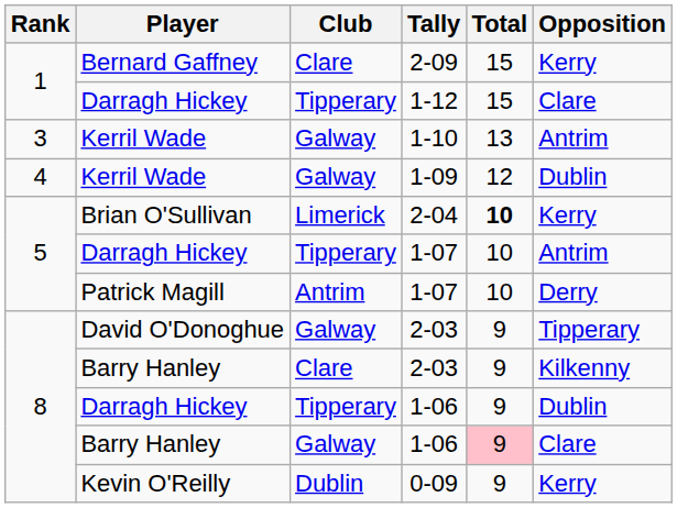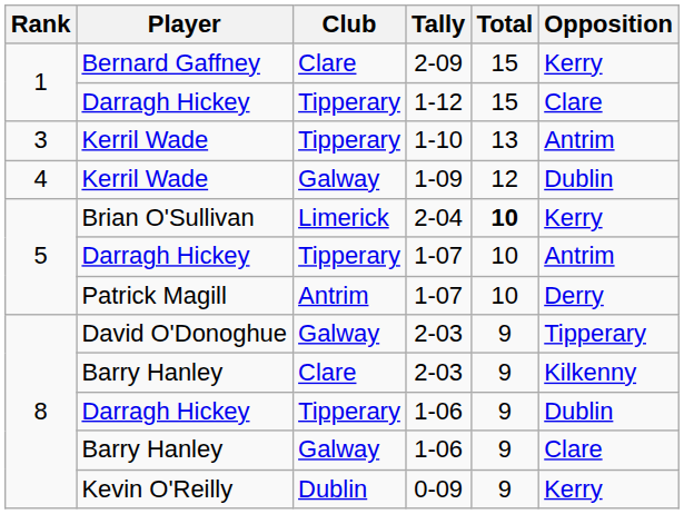 <table class="wikitable">
 <tr>
 <th>Rank</th>
 <th>Player</th>
 <th>Club</th>
 <th>Tally</th>
 <th>Total</th>
 <th>Opposition</th>
 </tr>
 <tr>
 <td rowspan="2" style="text-align:center;">1</td>
 <td><a href='#'>Bernard Gaffney</a></td>
 <td><a href='#'>Clare</a></td>
 <td align=center>2-09</td>
 <td align=center>15</td>
 <td><a href='#'>Kerry</a></td>
 </tr>
 <tr>
 <td><a href='#'>Darragh Hickey</a></td>
 <td><a href='#'>Tipperary</a></td>
 <td align=center>1-12</td>
 <td align=center>15</td>
 <td><a href='#'>Clare</a></td>
 </tr>
 <tr>
 <td rowspan="1" style="text-align:center;">3</td>
 <td><a href='#'>Kerril Wade</a></td>
-<td><a href='#'>Galway</a></td>
+<td><a href='#'>Tipperary</a></td>
 <td align=center>1-10</td>
 <td align=center>13</td>
 <td><a href='#'>Antrim</a></td>
 </tr>
 <tr>
 <td rowspan="1" style="text-align:center;">4</td>
 <td><a href='#'>Kerril Wade</a></td>
 <td><a href='#'>Galway</a></td>
 <td align=center>1-09</td>
 <td align=center>12</td>
 <td><a href='#'>Dublin</a></td>
 </tr>
 <tr>
 <td rowspan="3" style="text-align:center;">5</td>
 <td>Brian O'Sullivan</td>
 <td><a href='#'>Limerick</a></td>
 <td align=center>2-04</td>
 <td align=center><strong>10</strong></td>
 <td><a href='#'>Kerry</a></td>
 </tr>
 <tr>
 <td><a href='#'>Darragh Hickey</a></td>
 <td><a href='#'>Tipperary</a></td>
 <td align=center>1-07</td>
 <td align=center>10</td>
 <td><a href='#'>Antrim</a></td>
 </tr>
 <tr>
 <td>Patrick Magill</td>
 <td><a href='#'>Antrim</a></td>
 <td align=center>1-07</td>
 <td align=center>10</td>
 <td><a href='#'>Derry</a></td>
 </tr>
 <tr>
 <td rowspan="5" style="text-align:center;">8</td>
 <td>David O'Donoghue</td>
 <td><a href='#'>Galway</a></td>
 <td align=center>2-03</td>
 <td align=center>9</td>
 <td><a href='#'>Tipperary</a></td>
 </tr>
 <tr>
 <td>Barry Hanley</td>
 <td><a href='#'>Clare</a></td>
 <td align=center>2-03</td>
 <td align=center>9</td>
 <td><a href='#'>Kilkenny</a></td>
 </tr>
 <tr>
 <td><a href='#'>Darragh Hickey</a></td>
 <td><a href='#'>Tipperary</a></td>
 <td align=center>1-06</td>
 <td align=center>9</td>
 <td><a href='#'>Dublin</a></td>
 </tr>
 <tr>
 <td>Barry Hanley</td>
 <td><a href='#'>Galway</a></td>
 <td align=center>1-06</td>
-<td align=center style="background: pink;">9</td>
+<td align=center>9</td>
 <td><a href='#'>Clare</a></td>
 </tr>
 <tr>
 <td>Kevin O'Reilly</td>
 <td><a href='#'>Dublin</a></td>
 <td align=center>0-09</td>
 <td align=center>9</td>
 <td><a href='#'>Kerry</a></td>
 </tr>
 </table>
